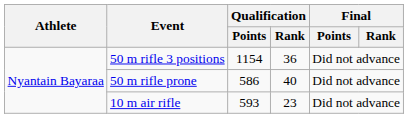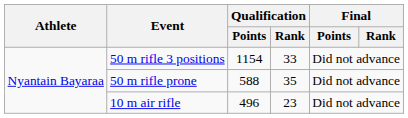 <table class="wikitable" style="font-size:90%">
 <tr>
 <th rowspan="2">Athlete</th>
 <th rowspan="2">Event</th>
 <th colspan=2>Qualification</th>
 <th colspan=2>Final</th>
 </tr>
 <tr style="font-size:95%">
 <th>Points</th>
 <th>Rank</th>
 <th>Points</th>
 <th>Rank</th>
 </tr>
 <tr align=center>
 <td align=left rowspan=3><a href='#'>Nyantain Bayaraa</a></td>
 <td align=left><a href='#'>50 m rifle 3 positions</a></td>
 <td>1154</td>
-<td>36</td>
+<td>33</td>
 <td colspan=2>Did not advance</td>
 </tr>
 <tr align=center>
 <td align=left><a href='#'>50 m rifle prone</a></td>
-<td>586</td>
-<td>40</td>
+<td>588</td>
+<td>35</td>
 <td colspan=2>Did not advance</td>
 </tr>
 <tr align=center>
 <td align=left><a href='#'>10 m air rifle</a></td>
-<td>593</td>
+<td>496</td>
 <td>23</td>
 <td colspan=2>Did not advance</td>
 </tr>
 </table>
